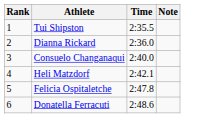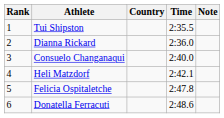 <table class="wikitable sortable">
 <tr>
 <th>Rank</th>
 <th>Athlete</th>
+<th>Country</th>
 <th>Time</th>
 <th>Note</th>
 </tr>
 <tr>
 <td>1</td>
 <td><a href='#'>Tui Shipston</a></td>
+<td></td>
 <td>2:35.5</td>
 <td></td>
 </tr>
 <tr>
 <td>2</td>
 <td><a href='#'>Dianna Rickard</a></td>
+<td></td>
 <td>2:36.0</td>
 <td></td>
 </tr>
 <tr>
 <td>3</td>
 <td><a href='#'>Consuelo Changanaqui</a></td>
+<td></td>
 <td>2:40.0</td>
 <td></td>
 </tr>
 <tr>
 <td>4</td>
 <td><a href='#'>Heli Matzdorf</a></td>
+<td></td>
 <td>2:42.1</td>
 <td></td>
 </tr>
 <tr>
 <td>5</td>
 <td><a href='#'>Felicia Ospitaletche</a></td>
+<td></td>
 <td>2:47.8</td>
 <td></td>
 </tr>
 <tr>
 <td>6</td>
 <td><a href='#'>Donatella Ferracuti</a></td>
+<td></td>
 <td>2:48.6</td>
 <td></td>
 </tr>
 </table>
